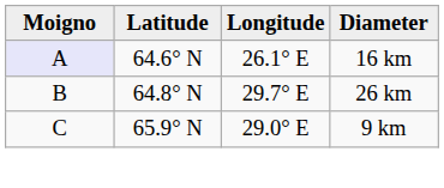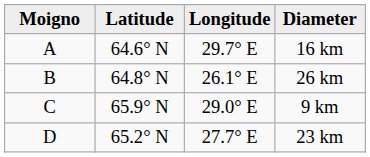 <table class="wikitable">
 <tr>
 <th width="25%" style="background:#eeeeee;">Moigno</th>
 <th width="25%" style="background:#eeeeee;">Latitude</th>
 <th width="25%" style="background:#eeeeee;">Longitude</th>
 <th width="25%" style="background:#eeeeee;">Diameter</th>
 </tr>
 <tr>
-<td align="center" style="background: lavender;">A</td>
+<td align="center">A</td>
 <td align="center">64.6° N</td>
-<td align="center">26.1° E</td>
+<td align="center">29.7° E</td>
 <td align="center">16 km</td>
 </tr>
 <tr>
 <td align="center">B</td>
 <td align="center">64.8° N</td>
-<td align="center">29.7° E</td>
+<td align="center">26.1° E</td>
 <td align="center">26 km</td>
 </tr>
 <tr>
 <td align="center">C</td>
 <td align="center">65.9° N</td>
 <td align="center">29.0° E</td>
 <td align="center">9 km</td>
 </tr>
+<tr>
+<td align="center">D</td>
+<td align="center">65.2° N</td>
+<td align="center">27.7° E</td>
+<td align="center">23 km</td>
+</tr>
 </table>
